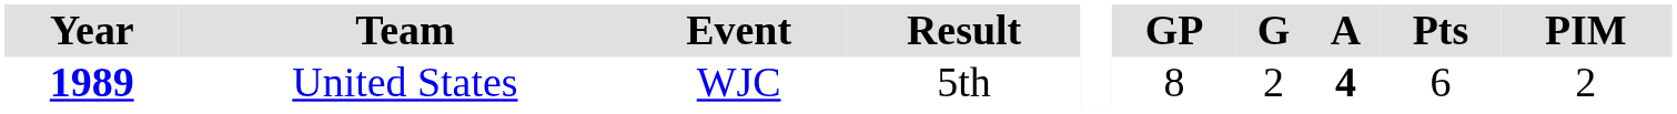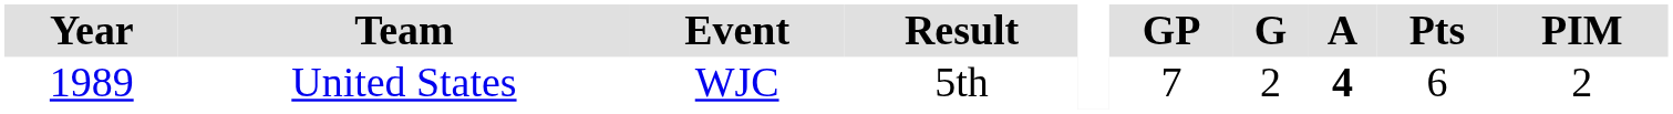 <table border="0" cellpadding="1" cellspacing="0" style="text-align:center; width:40%">
 <tr ALIGN="centre" bgcolor="#e0e0e0">
 <th>Year</th>
 <th>Team</th>
 <th>Event</th>
 <th>Result</th>
 <th rowspan="99" bgcolor="#ffffff"> </th>
 <th>GP</th>
 <th>G</th>
 <th>A</th>
 <th>Pts</th>
 <th>PIM</th>
 </tr>
 <tr>
-<td><strong><a href='#'>1989</a></strong></td>
+<td><a href='#'>1989</a></td>
 <td><a href='#'>United States</a></td>
 <td><a href='#'>WJC</a></td>
 <td>5th</td>
-<td>8</td>
+<td>7</td>
 <td>2</td>
 <td><strong>4</strong></td>
 <td>6</td>
 <td>2</td>
 </tr>
 </table>
